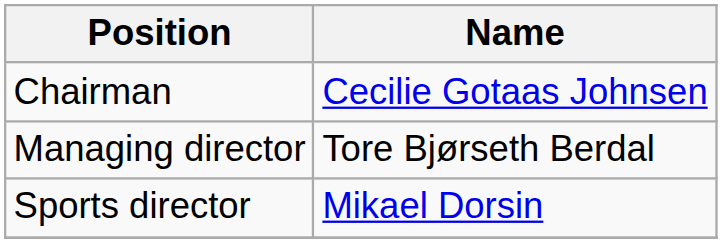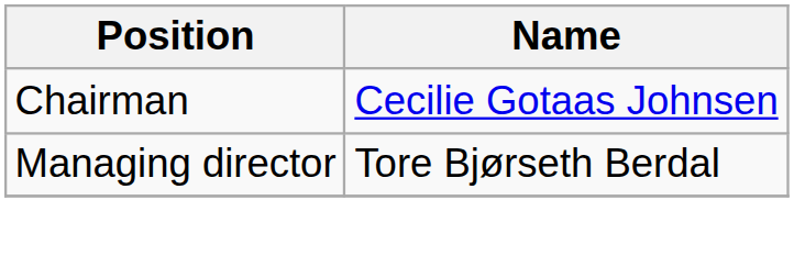 <table class="wikitable">
 <tr>
 <th>Position</th>
 <th>Name</th>
 </tr>
 <tr>
 <td>Chairman</td>
 <td> <a href='#'>Cecilie Gotaas Johnsen</a></td>
 </tr>
 <tr>
 <td>Managing director</td>
 <td> Tore Bjørseth Berdal</td>
 </tr>
 <tr>
-<td>Sports director</td>
-<td> <a href='#'>Mikael Dorsin</a></td>
-</tr>
-<tr>
 </tr>
 </table>
